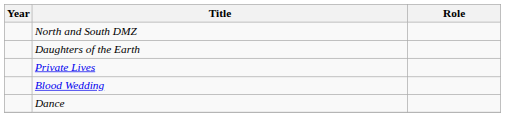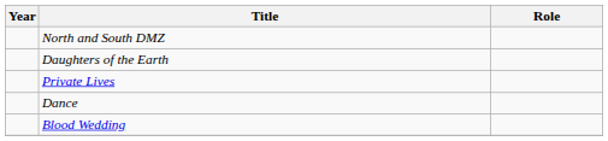 <table class="wikitable" style="width:700px">
 <tr>
 <th width=10>Year</th>
 <th>Title</th>
 <th>Role</th>
 </tr>
 <tr>
 <td></td>
 <td><em>North and South DMZ</em></td>
 <td></td>
 </tr>
 <tr>
 <td></td>
 <td><em>Daughters of the Earth</em></td>
 <td></td>
 </tr>
 <tr>
 <td></td>
 <td><em><a href='#'>Private Lives</a></em></td>
 <td></td>
 </tr>
 <tr>
 <td></td>
-<td><em><a href='#'>Blood Wedding</a></em></td>
+<td><em>Dance</em></td>
 <td></td>
 </tr>
 <tr>
 <td></td>
-<td><em>Dance</em></td>
+<td><em><a href='#'>Blood Wedding</a></em></td>
 <td></td>
 </tr>
 <tr>
 </tr>
 </table>
